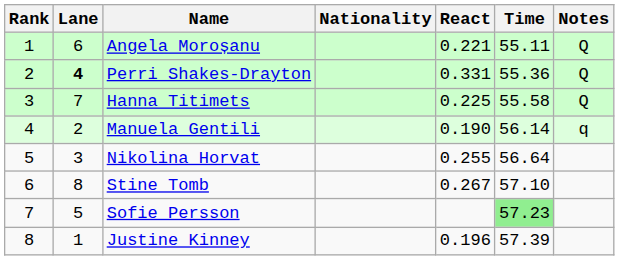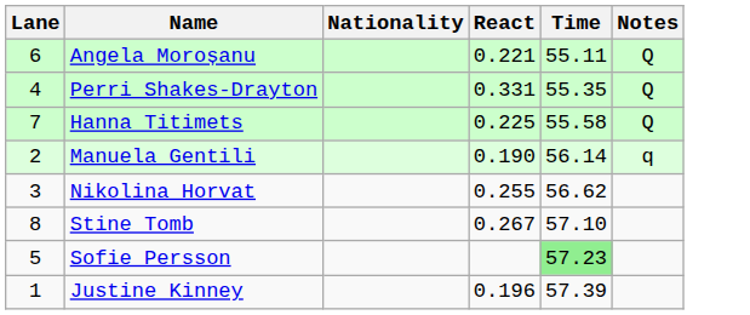 <table class="wikitable sortable" style="text-align:center">
 <tr>
-<th>Rank</th>
 <th>Lane</th>
 <th>Name</th>
 <th>Nationality</th>
 <th>React</th>
 <th>Time</th>
 <th>Notes</th>
 </tr>
 <tr bgcolor=ccffcc>
-<td>1</td>
 <td>6</td>
 <td align="left"><a href='#'>Angela Moroșanu</a></td>
 <td align=left></td>
 <td>0.221</td>
 <td>55.11</td>
 <td>Q</td>
 </tr>
 <tr bgcolor=ccffcc>
-<td>2</td>
-<td><strong>4</strong></td>
+<td>4</td>
 <td align="left"><a href='#'>Perri Shakes-Drayton</a></td>
 <td align=left></td>
 <td>0.331</td>
-<td>55.36</td>
+<td>55.35</td>
 <td>Q</td>
 </tr>
 <tr bgcolor=ccffcc>
-<td>3</td>
 <td>7</td>
 <td align="left"><a href='#'>Hanna Titimets</a></td>
 <td align=left></td>
 <td>0.225</td>
 <td>55.58</td>
 <td>Q</td>
 </tr>
 <tr bgcolor=ddffdd>
-<td>4</td>
 <td>2</td>
 <td align="left"><a href='#'>Manuela Gentili</a></td>
 <td align=left></td>
 <td>0.190</td>
 <td>56.14</td>
 <td>q</td>
 </tr>
 <tr>
-<td>5</td>
 <td>3</td>
 <td align="left"><a href='#'>Nikolina Horvat</a></td>
 <td align=left></td>
 <td>0.255</td>
-<td>56.64</td>
+<td>56.62</td>
 <td></td>
 </tr>
 <tr>
-<td>6</td>
 <td>8</td>
 <td align="left"><a href='#'>Stine Tomb</a></td>
 <td align=left></td>
 <td>0.267</td>
 <td>57.10</td>
 <td></td>
 </tr>
 <tr>
-<td>7</td>
 <td>5</td>
 <td align="left"><a href='#'>Sofie Persson</a></td>
 <td align=left></td>
 <td></td>
 <td style="background: lightgreen;">57.23</td>
 <td></td>
 </tr>
 <tr>
-<td>8</td>
 <td>1</td>
 <td align="left"><a href='#'>Justine Kinney</a></td>
 <td align=left></td>
 <td>0.196</td>
 <td>57.39</td>
 <td></td>
 </tr>
 </table>
